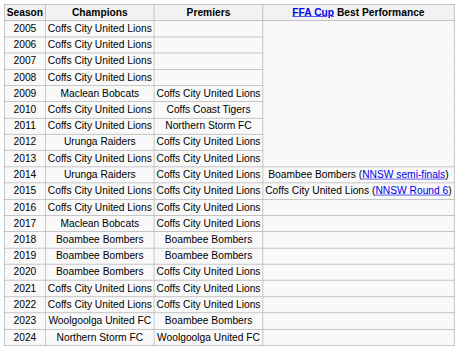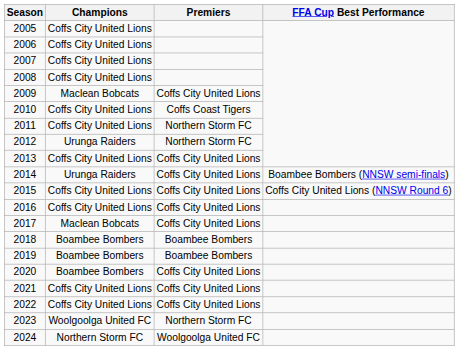 <table class="wikitable" style="text-align: center;">
 <tr>
 <th>Season</th>
 <th>Champions</th>
 <th>Premiers</th>
 <th><a href='#'>FFA Cup</a> Best Performance</th>
 </tr>
 <tr>
 <td>2005</td>
 <td>Coffs City United Lions</td>
 <td></td>
 </tr>
 <tr>
 <td>2006</td>
 <td>Coffs City United Lions</td>
 <td></td>
 </tr>
 <tr>
 <td>2007</td>
 <td>Coffs City United Lions</td>
 <td></td>
 </tr>
 <tr>
 <td>2008</td>
 <td>Coffs City United Lions</td>
 <td></td>
 </tr>
 <tr>
 <td>2009</td>
 <td>Maclean Bobcats</td>
 <td>Coffs City United Lions</td>
 </tr>
 <tr>
 <td>2010</td>
 <td>Coffs City United Lions</td>
 <td>Coffs Coast Tigers</td>
 </tr>
 <tr>
 <td>2011</td>
 <td>Coffs City United Lions</td>
 <td>Northern Storm FC</td>
 </tr>
 <tr>
 <td>2012</td>
 <td>Urunga Raiders</td>
-<td>Coffs City United Lions</td>
+<td>Northern Storm FC</td>
 </tr>
 <tr>
 <td>2013</td>
 <td>Coffs City United Lions</td>
 <td>Coffs City United Lions</td>
 </tr>
 <tr>
 <td>2014</td>
 <td>Urunga Raiders</td>
 <td>Coffs City United Lions</td>
 <td>Boambee Bombers (<a href='#'>NNSW semi-finals</a>)</td>
 </tr>
 <tr>
 <td>2015</td>
 <td>Coffs City United Lions</td>
 <td>Coffs City United Lions</td>
 <td>Coffs City United Lions (<a href='#'>NNSW Round 6</a>)</td>
 </tr>
 <tr>
 <td>2016</td>
 <td>Coffs City United Lions</td>
 <td>Coffs City United Lions</td>
 <td></td>
 </tr>
 <tr>
 <td>2017</td>
 <td>Maclean Bobcats</td>
 <td>Coffs City United Lions</td>
 <td></td>
 </tr>
 <tr>
 <td>2018</td>
 <td>Boambee Bombers</td>
 <td>Boambee Bombers</td>
 <td></td>
 </tr>
 <tr>
 <td>2019</td>
 <td>Boambee Bombers</td>
 <td>Boambee Bombers</td>
 <td></td>
 </tr>
 <tr>
 <td>2020</td>
 <td>Boambee Bombers</td>
 <td>Coffs City United Lions</td>
 <td></td>
 </tr>
 <tr>
 <td>2021</td>
 <td>Coffs City United Lions</td>
 <td>Coffs City United Lions</td>
 <td></td>
 </tr>
 <tr>
 <td>2022</td>
 <td>Coffs City United Lions</td>
 <td>Coffs City United Lions</td>
 <td></td>
 </tr>
 <tr>
 <td>2023</td>
 <td>Woolgoolga United FC</td>
-<td>Boambee Bombers</td>
+<td>Northern Storm FC</td>
 <td></td>
 </tr>
 <tr>
 <td>2024</td>
 <td>Northern Storm FC</td>
 <td>Woolgoolga United FC</td>
 <td></td>
 </tr>
 </table>
